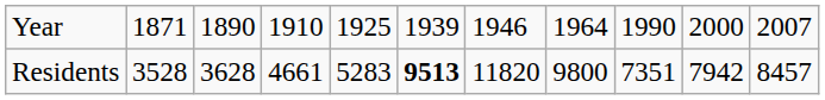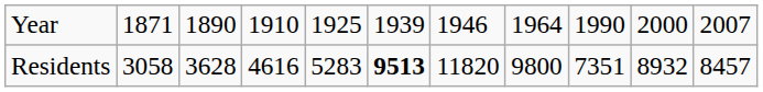 <table class="wikitable">
 <tr>
 <td>Year</td>
 <td>1871</td>
 <td>1890</td>
 <td>1910</td>
 <td>1925</td>
 <td>1939</td>
 <td>1946</td>
 <td>1964</td>
 <td>1990</td>
 <td>2000</td>
 <td>2007</td>
 </tr>
 <tr>
 <td>Residents</td>
-<td>3528</td>
+<td>3058</td>
 <td>3628</td>
-<td>4661</td>
+<td>4616</td>
 <td>5283</td>
 <td><strong>9513</strong></td>
 <td>11820</td>
 <td>9800</td>
 <td>7351</td>
-<td>7942</td>
+<td>8932</td>
 <td>8457</td>
 </tr>
 </table>
